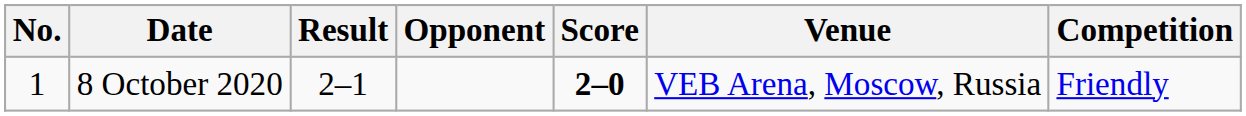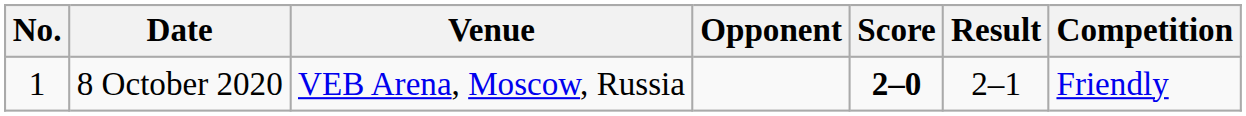 <table class="wikitable sortable">
 <tr>
 <th scope="col">No.</th>
 <th scope="col">Date</th>
-<th scope="col">Result</th>
+<th scope="col">Venue</th>
 <th scope="col">Opponent</th>
 <th scope="col">Score</th>
-<th scope="col">Venue</th>
+<th scope="col">Result</th>
 <th scope="col">Competition</th>
 </tr>
 <tr>
 <td align="center">1</td>
 <td>8 October 2020</td>
-<td align="center">2–1</td>
+<td><a href='#'>VEB Arena</a>, <a href='#'>Moscow</a>, Russia</td>
 <td></td>
 <td align="center"><strong>2–0</strong></td>
-<td><a href='#'>VEB Arena</a>, <a href='#'>Moscow</a>, Russia</td>
+<td align="center">2–1</td>
 <td><a href='#'>Friendly</a></td>
 </tr>
 </table>
